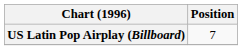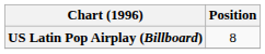 <table class="wikitable plainrowheaders sortable" style="text-align:center;">
 <tr>
 <th scope="col">Chart (1996)</th>
 <th scope="col">Position</th>
 </tr>
 <tr>
 <th scope="row">US Latin Pop Airplay (<em>Billboard</em>)</th>
-<td>7</td>
+<td>8</td>
 </tr>
 <tr>
 </tr>
 </table>
